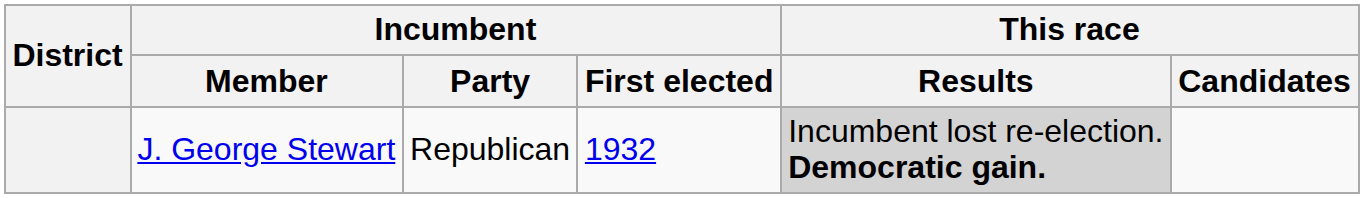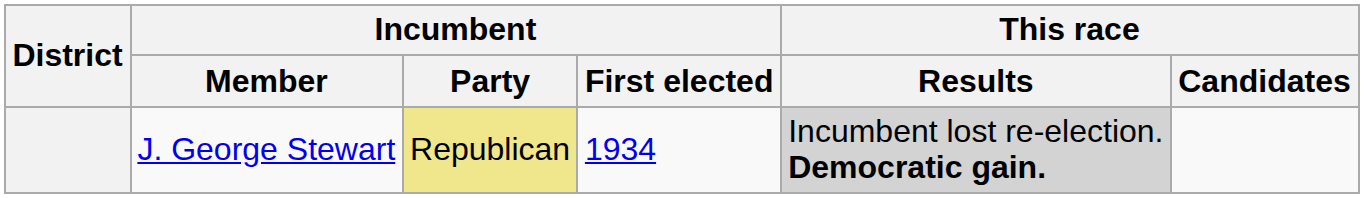 <table class=wikitable>
 <tr>
 <th rowspan=2>District</th>
 <th colspan=3>Incumbent</th>
 <th colspan=2>This race</th>
 </tr>
 <tr>
 <th>Member</th>
 <th>Party</th>
 <th>First elected</th>
 <th>Results</th>
 <th>Candidates</th>
 </tr>
 <tr>
 <th></th>
 <td><a href='#'>J. George Stewart</a></td>
-<td>Republican</td>
-<td><a href='#'>1932</a></td>
+<td style="background: khaki;">Republican</td>
+<td><a href='#'>1934</a></td>
 <td style="background: lightgrey;">Incumbent lost re-election.<br><strong>Democratic gain.</strong></td>
 <td nowrap></td>
 </tr>
 </table>
